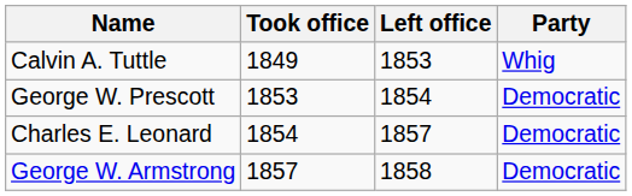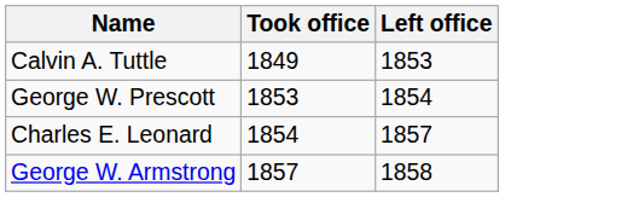 <table class=wikitable>
 <tr>
 <th>Name</th>
 <th>Took office</th>
 <th>Left office</th>
-<th>Party</th>
 </tr>
 <tr>
 <td>Calvin A. Tuttle</td>
 <td>1849</td>
 <td>1853</td>
-<td><a href='#'>Whig</a></td>
 </tr>
 <tr>
 <td>George W. Prescott</td>
 <td>1853</td>
 <td>1854</td>
-<td><a href='#'>Democratic</a></td>
 </tr>
 <tr>
 <td>Charles E. Leonard</td>
 <td>1854</td>
 <td>1857</td>
-<td><a href='#'>Democratic</a></td>
 </tr>
 <tr>
 <td><a href='#'>George W. Armstrong</a></td>
 <td>1857</td>
 <td>1858</td>
-<td><a href='#'>Democratic</a></td>
 </tr>
 </table>
